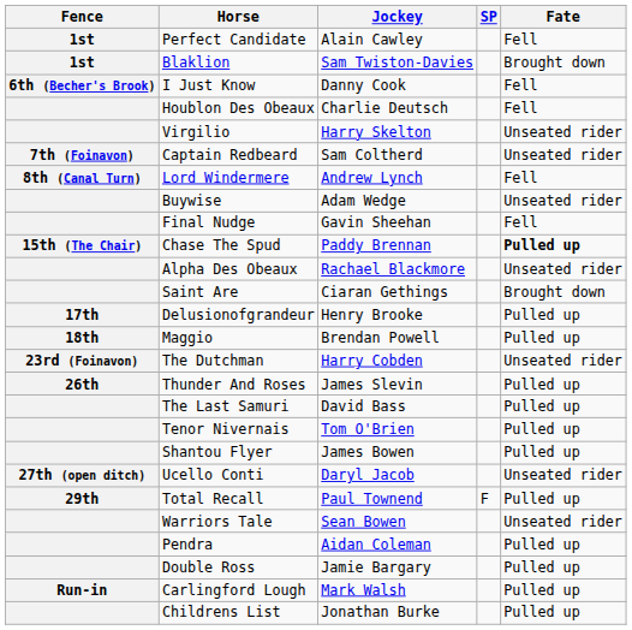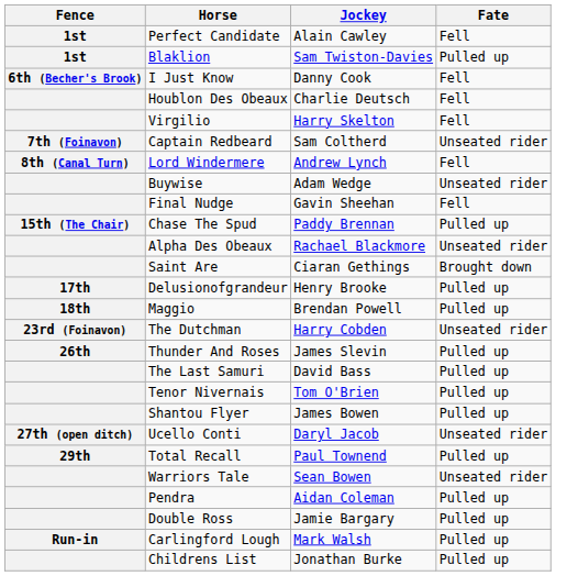 <table class="wikitable sortable plainrowheaders">
 <tr>
 <th>Fence</th>
 <th>Horse</th>
 <th><a href='#'>Jockey</a></th>
-<th><a href='#'>SP</a></th>
 <th>Fate</th>
 </tr>
 <tr>
 <th scope="row">1st</th>
 <td>Perfect Candidate</td>
 <td>Alain Cawley</td>
-<td></td>
 <td>Fell</td>
 </tr>
 <tr>
 <th scope="row">1st</th>
 <td><a href='#'>Blaklion</a></td>
 <td><a href='#'>Sam Twiston-Davies</a></td>
-<td></td>
-<td>Brought down</td>
+<td>Pulled up</td>
 </tr>
 <tr>
 <th scope="row">6th <small>(<a href='#'>Becher's Brook</a>)</small></th>
 <td>I Just Know</td>
 <td>Danny Cook</td>
-<td></td>
 <td>Fell</td>
 </tr>
 <tr>
 <th scope="row"></th>
 <td>Houblon Des Obeaux</td>
 <td>Charlie Deutsch</td>
-<td></td>
 <td>Fell</td>
 </tr>
 <tr>
 <th scope="row"></th>
 <td>Virgilio</td>
 <td><a href='#'>Harry Skelton</a></td>
-<td></td>
-<td>Unseated rider</td>
+<td>Fell</td>
 </tr>
 <tr>
 <th scope="row">7th <small>(<a href='#'>Foinavon</a>)</small></th>
 <td>Captain Redbeard</td>
 <td>Sam Coltherd</td>
-<td></td>
 <td>Unseated rider</td>
 </tr>
 <tr>
 <th scope="row">8th <small>(<a href='#'>Canal Turn</a>)</small></th>
 <td><a href='#'>Lord Windermere</a></td>
 <td><a href='#'>Andrew Lynch</a></td>
-<td></td>
 <td>Fell</td>
 </tr>
 <tr>
 <th scope="row"></th>
 <td>Buywise</td>
 <td>Adam Wedge</td>
-<td></td>
 <td>Unseated rider</td>
 </tr>
 <tr>
 <th scope="row"></th>
 <td>Final Nudge</td>
 <td>Gavin Sheehan</td>
-<td></td>
 <td>Fell</td>
 </tr>
 <tr>
 <th scope="row">15th <small>(<a href='#'>The Chair</a>)</small></th>
 <td>Chase The Spud</td>
 <td><a href='#'>Paddy Brennan</a></td>
-<td></td>
-<td><strong>Pulled up</strong></td>
+<td>Pulled up</td>
 </tr>
 <tr>
 <th scope="row"></th>
 <td>Alpha Des Obeaux</td>
 <td><a href='#'>Rachael Blackmore</a></td>
-<td></td>
 <td>Unseated rider</td>
 </tr>
 <tr>
 <th scope="row"></th>
 <td>Saint Are</td>
 <td>Ciaran Gethings</td>
-<td></td>
 <td>Brought down</td>
 </tr>
 <tr>
 <th scope="row">17th</th>
 <td>Delusionofgrandeur</td>
 <td>Henry Brooke</td>
-<td></td>
 <td>Pulled up</td>
 </tr>
 <tr>
 <th scope="row">18th</th>
 <td>Maggio</td>
 <td>Brendan Powell</td>
-<td></td>
 <td>Pulled up</td>
 </tr>
 <tr>
 <th scope="row">23rd <small>(Foinavon)</small></th>
 <td>The Dutchman</td>
 <td><a href='#'>Harry Cobden</a></td>
-<td></td>
 <td>Unseated rider</td>
 </tr>
 <tr>
 <th scope="row">26th</th>
 <td>Thunder And Roses</td>
 <td>James Slevin</td>
-<td></td>
 <td>Pulled up</td>
 </tr>
 <tr>
 <th scope="row"></th>
 <td>The Last Samuri</td>
 <td>David Bass</td>
-<td></td>
 <td>Pulled up</td>
 </tr>
 <tr>
 <th scope="row"></th>
 <td>Tenor Nivernais</td>
 <td><a href='#'>Tom O'Brien</a></td>
-<td></td>
 <td>Pulled up</td>
 </tr>
 <tr>
 <th scope="row"></th>
 <td>Shantou Flyer</td>
 <td>James Bowen</td>
-<td></td>
 <td>Pulled up</td>
 </tr>
 <tr>
 <th scope="row">27th <small>(open ditch)</small></th>
 <td>Ucello Conti</td>
 <td><a href='#'>Daryl Jacob</a></td>
-<td></td>
 <td>Unseated rider</td>
 </tr>
 <tr>
 <th scope="row">29th</th>
 <td>Total Recall</td>
 <td><a href='#'>Paul Townend</a></td>
-<td> F</td>
 <td>Pulled up</td>
 </tr>
 <tr>
 <th scope="row"></th>
 <td>Warriors Tale</td>
 <td><a href='#'>Sean Bowen</a></td>
-<td></td>
 <td>Unseated rider</td>
 </tr>
 <tr>
 <th scope="row"></th>
 <td>Pendra</td>
 <td><a href='#'>Aidan Coleman</a></td>
-<td></td>
 <td>Pulled up</td>
 </tr>
 <tr>
 <th scope="row"></th>
 <td>Double Ross</td>
 <td>Jamie Bargary</td>
-<td></td>
 <td>Pulled up</td>
 </tr>
 <tr>
 <th scope="row">Run-in</th>
 <td>Carlingford Lough</td>
 <td><a href='#'>Mark Walsh</a></td>
-<td></td>
 <td>Pulled up</td>
 </tr>
 <tr>
 <th scope="row"></th>
 <td>Childrens List</td>
 <td>Jonathan Burke</td>
-<td></td>
 <td>Pulled up</td>
 </tr>
 </table>
